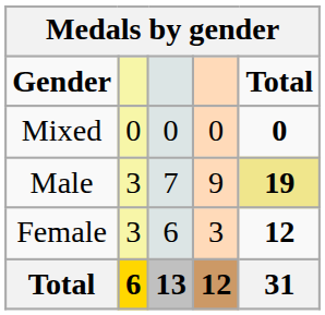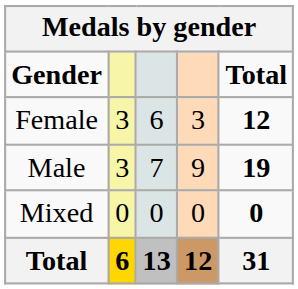 <table class="wikitable" style="font-size:85%;float:right;text-align:center">
 <tr bgcolor=EFEFEF>
 <th colspan=5><strong>Medals by gender</strong></th>
 </tr>
 <tr>
 <td><strong>Gender</strong></td>
 <td bgcolor=F7F6A8></td>
 <td bgcolor=DCE5E5></td>
 <td bgcolor=FFDAB9></td>
 <td><strong>Total</strong></td>
 </tr>
 <tr>
-<td>Mixed</td>
-<td bgcolor=F7F6A8>0</td>
-<td bgcolor=DCE5E5>0</td>
-<td bgcolor=FFDAB9>0</td>
-<td><strong>0</strong></td>
+<td>Female</td>
+<td bgcolor=F7F6A8>3</td>
+<td bgcolor=DCE5E5>6</td>
+<td bgcolor=FFDAB9>3</td>
+<td><strong>12</strong></td>
 </tr>
 <tr>
 <td>Male</td>
 <td bgcolor=F7F6A8>3</td>
 <td bgcolor=DCE5E5>7</td>
 <td bgcolor=FFDAB9>9</td>
-<td style="background: khaki;"><strong>19</strong></td>
+<td><strong>19</strong></td>
 </tr>
 <tr>
-<td>Female</td>
-<td bgcolor=F7F6A8>3</td>
-<td bgcolor=DCE5E5>6</td>
-<td bgcolor=FFDAB9>3</td>
-<td><strong>12</strong></td>
+<td>Mixed</td>
+<td bgcolor=F7F6A8>0</td>
+<td bgcolor=DCE5E5>0</td>
+<td bgcolor=FFDAB9>0</td>
+<td><strong>0</strong></td>
 </tr>
 <tr>
 <th><strong>Total</strong></th>
 <th style="background:gold;"><strong>6</strong></th>
 <th style="background:silver;"><strong>13</strong></th>
 <th style="background:#c96;"><strong>12</strong></th>
 <th><strong>31</strong></th>
 </tr>
 </table>
